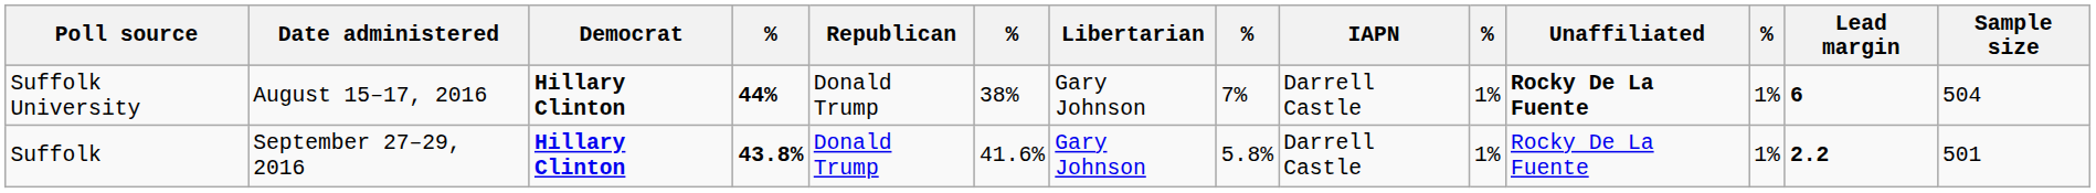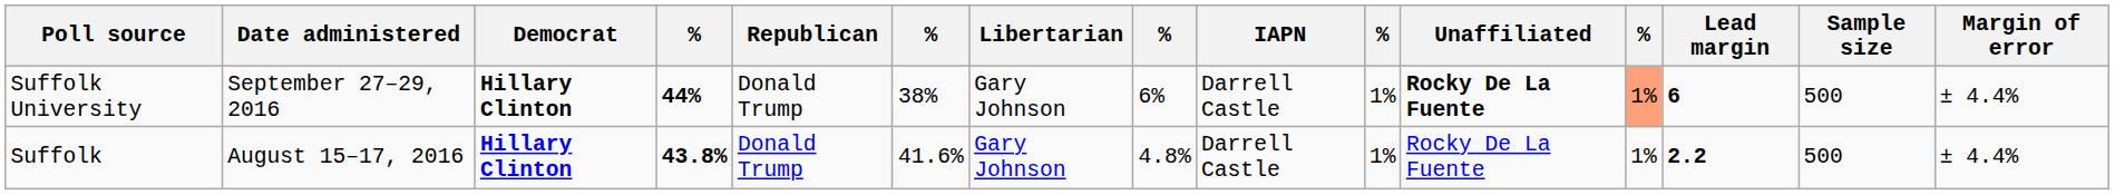 <table class="wikitable">
 <tr>
 <th>Poll source</th>
 <th>Date administered</th>
 <th>Democrat</th>
 <th>%</th>
 <th>Republican</th>
 <th>%</th>
 <th>Libertarian</th>
 <th>%</th>
 <th>IAPN</th>
 <th>%</th>
 <th>Unaffiliated</th>
 <th>%</th>
 <th>Lead margin</th>
 <th>Sample size</th>
+<th>Margin of error</th>
 </tr>
 <tr>
 <td>Suffolk University</td>
-<td>August 15–17, 2016</td>
+<td>September 27–29, 2016</td>
 <td><strong>Hillary Clinton</strong></td>
 <td><strong>44%</strong></td>
 <td>Donald Trump</td>
 <td>38%</td>
 <td>Gary Johnson</td>
-<td>7%</td>
+<td>6%</td>
 <td>Darrell Castle</td>
 <td>1%</td>
 <td><strong>Rocky De La Fuente</strong></td>
-<td>1%</td>
+<td style="background: lightsalmon;">1%</td>
 <td><strong>6</strong></td>
-<td>504</td>
+<td>500</td>
+<td>± 4.4%</td>
 </tr>
 <tr>
 <td>Suffolk</td>
-<td>September 27–29, 2016</td>
+<td>August 15–17, 2016</td>
 <td><strong><a href='#'>Hillary Clinton</a></strong></td>
 <td><strong>43.8%</strong></td>
 <td><a href='#'>Donald Trump</a></td>
 <td>41.6%</td>
 <td><a href='#'>Gary Johnson</a></td>
-<td>5.8%</td>
+<td>4.8%</td>
 <td>Darrell Castle</td>
 <td>1%</td>
 <td><a href='#'>Rocky De La Fuente</a></td>
 <td>1%</td>
 <td><strong>2.2</strong></td>
-<td>501</td>
+<td>500</td>
+<td>± 4.4%</td>
 </tr>
 </table>
